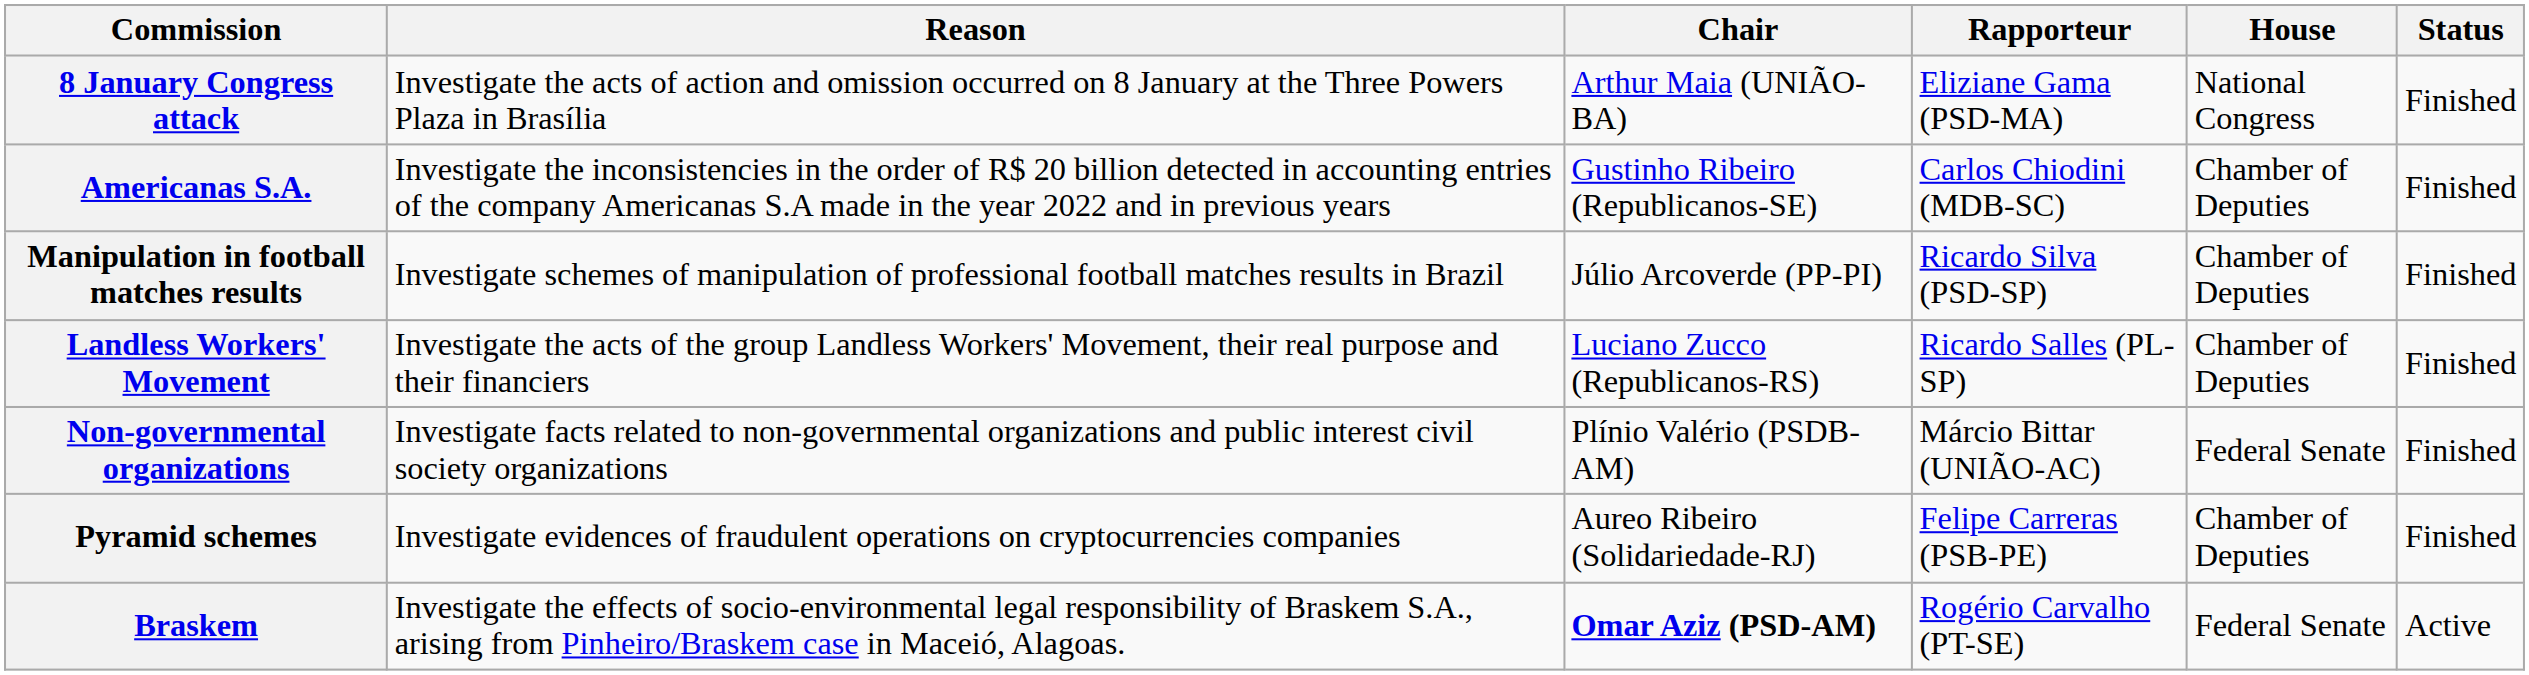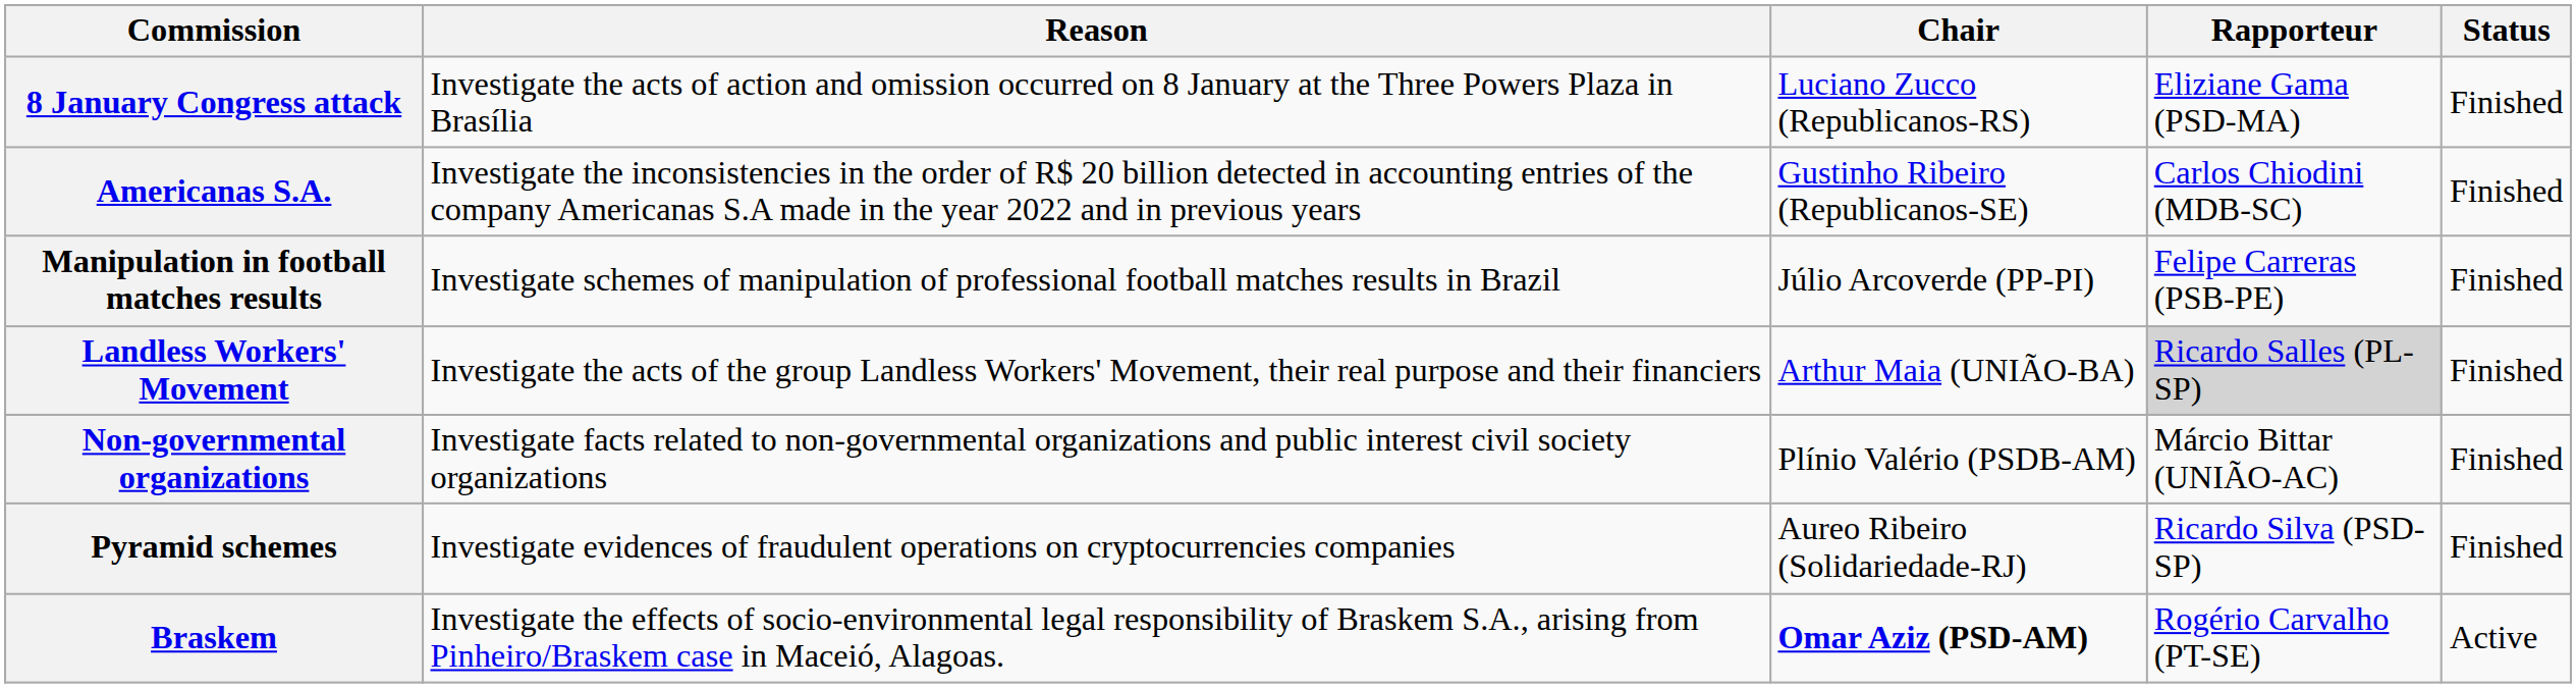 <table class="wikitable sortable plainrowheaders">
 <tr>
 <th>Commission</th>
 <th>Reason</th>
 <th>Chair</th>
 <th>Rapporteur</th>
-<th>House</th>
 <th>Status</th>
 </tr>
 <tr>
 <th><a href='#'>8 January Congress attack</a></th>
 <td>Investigate the acts of action and omission occurred on 8 January at the Three Powers Plaza in Brasília</td>
-<td><a href='#'>Arthur Maia</a> (UNIÃO-BA)</td>
+<td><a href='#'>Luciano Zucco</a> (Republicanos-RS)</td>
 <td><a href='#'>Eliziane Gama</a> (PSD-MA)</td>
-<td>National Congress</td>
 <td>Finished</td>
 </tr>
 <tr>
 <th><a href='#'>Americanas S.A.</a></th>
 <td>Investigate the inconsistencies in the order of R$ 20 billion detected in accounting entries of the company Americanas S.A made in the year 2022 and in previous years</td>
 <td><a href='#'>Gustinho Ribeiro</a> (Republicanos-SE)</td>
 <td><a href='#'>Carlos Chiodini</a> (MDB-SC)</td>
-<td>Chamber of Deputies</td>
 <td>Finished</td>
 </tr>
 <tr>
 <th>Manipulation in football matches results</th>
 <td>Investigate schemes of manipulation of professional football matches results in Brazil</td>
 <td>Júlio Arcoverde (PP-PI)</td>
-<td><a href='#'>Ricardo Silva</a> (PSD-SP)</td>
-<td>Chamber of Deputies</td>
+<td><a href='#'>Felipe Carreras</a> (PSB-PE)</td>
 <td>Finished</td>
 </tr>
 <tr>
 <th><a href='#'>Landless Workers' Movement</a></th>
 <td>Investigate the acts of the group Landless Workers' Movement, their real purpose and their financiers</td>
-<td><a href='#'>Luciano Zucco</a> (Republicanos-RS)</td>
-<td><a href='#'>Ricardo Salles</a> (PL-SP)</td>
-<td>Chamber of Deputies</td>
+<td><a href='#'>Arthur Maia</a> (UNIÃO-BA)</td>
+<td style="background: lightgrey;"><a href='#'>Ricardo Salles</a> (PL-SP)</td>
 <td>Finished</td>
 </tr>
 <tr>
 <th><a href='#'>Non-governmental organizations</a></th>
 <td>Investigate facts related to non-governmental organizations and public interest civil society organizations</td>
 <td>Plínio Valério (PSDB-AM)</td>
 <td>Márcio Bittar (UNIÃO-AC)</td>
-<td>Federal Senate</td>
 <td>Finished</td>
 </tr>
 <tr>
 <th>Pyramid schemes</th>
 <td>Investigate evidences of fraudulent operations on cryptocurrencies companies</td>
 <td>Aureo Ribeiro (Solidariedade-RJ)</td>
-<td><a href='#'>Felipe Carreras</a> (PSB-PE)</td>
-<td>Chamber of Deputies</td>
+<td><a href='#'>Ricardo Silva</a> (PSD-SP)</td>
 <td>Finished</td>
 </tr>
 <tr>
 <th><a href='#'>Braskem</a></th>
 <td>Investigate the effects of socio-environmental legal responsibility of Braskem S.A., arising from <a href='#'>Pinheiro/Braskem case</a> in Maceió, Alagoas.</td>
 <td><strong><a href='#'>Omar Aziz</a> (PSD-AM)</strong></td>
 <td><a href='#'>Rogério Carvalho</a> (PT-SE)</td>
-<td>Federal Senate</td>
 <td>Active</td>
 </tr>
 </table>
